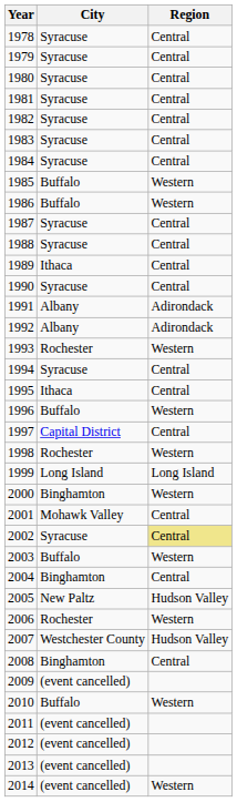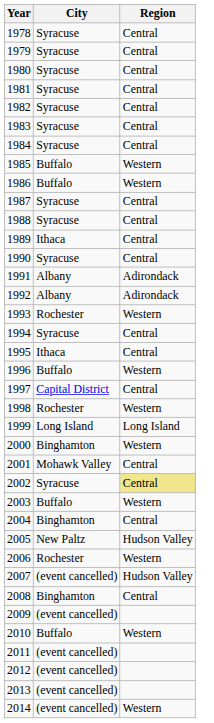 <table class="wikitable">
 <tr>
 <th>Year</th>
 <th>City</th>
 <th>Region</th>
 </tr>
 <tr>
 <td>1978</td>
 <td>Syracuse</td>
 <td>Central</td>
 </tr>
 <tr>
 <td>1979</td>
 <td>Syracuse</td>
 <td>Central</td>
 </tr>
 <tr>
 <td>1980</td>
 <td>Syracuse</td>
 <td>Central</td>
 </tr>
 <tr>
 <td>1981</td>
 <td>Syracuse</td>
 <td>Central</td>
 </tr>
 <tr>
 <td>1982</td>
 <td>Syracuse</td>
 <td>Central</td>
 </tr>
 <tr>
 <td>1983</td>
 <td>Syracuse</td>
 <td>Central</td>
 </tr>
 <tr>
 <td>1984</td>
 <td>Syracuse</td>
 <td>Central</td>
 </tr>
 <tr>
 <td>1985</td>
 <td>Buffalo</td>
 <td>Western</td>
 </tr>
 <tr>
 <td>1986</td>
 <td>Buffalo</td>
 <td>Western</td>
 </tr>
 <tr>
 <td>1987</td>
 <td>Syracuse</td>
 <td>Central</td>
 </tr>
 <tr>
 <td>1988</td>
 <td>Syracuse</td>
 <td>Central</td>
 </tr>
 <tr>
 <td>1989</td>
 <td>Ithaca</td>
 <td>Central</td>
 </tr>
 <tr>
 <td>1990</td>
 <td>Syracuse</td>
 <td>Central</td>
 </tr>
 <tr>
 <td>1991</td>
 <td>Albany</td>
 <td>Adirondack</td>
 </tr>
 <tr>
 <td>1992</td>
 <td>Albany</td>
 <td>Adirondack</td>
 </tr>
 <tr>
 <td>1993</td>
 <td>Rochester</td>
 <td>Western</td>
 </tr>
 <tr>
 <td>1994</td>
 <td>Syracuse</td>
 <td>Central</td>
 </tr>
 <tr>
 <td>1995</td>
 <td>Ithaca</td>
 <td>Central</td>
 </tr>
 <tr>
 <td>1996</td>
 <td>Buffalo</td>
 <td>Western</td>
 </tr>
 <tr>
 <td>1997</td>
 <td><a href='#'>Capital District</a></td>
 <td>Central</td>
 </tr>
 <tr>
 <td>1998</td>
 <td>Rochester</td>
 <td>Western</td>
 </tr>
 <tr>
 <td>1999</td>
 <td>Long Island</td>
 <td>Long Island</td>
 </tr>
 <tr>
 <td>2000</td>
 <td>Binghamton</td>
 <td>Western</td>
 </tr>
 <tr>
 <td>2001</td>
 <td>Mohawk Valley</td>
 <td>Central</td>
 </tr>
 <tr>
 <td>2002</td>
 <td>Syracuse</td>
 <td style="background: khaki;">Central</td>
 </tr>
 <tr>
 <td>2003</td>
 <td>Buffalo</td>
 <td>Western</td>
 </tr>
 <tr>
 <td>2004</td>
 <td>Binghamton</td>
 <td>Central</td>
 </tr>
 <tr>
 <td>2005</td>
 <td>New Paltz</td>
 <td>Hudson Valley</td>
 </tr>
 <tr>
 <td>2006</td>
 <td>Rochester</td>
 <td>Western</td>
 </tr>
 <tr>
 <td>2007</td>
-<td>Westchester County</td>
+<td>(event cancelled)</td>
 <td>Hudson Valley</td>
 </tr>
 <tr>
 <td>2008</td>
 <td>Binghamton</td>
 <td>Central</td>
 </tr>
 <tr>
 <td>2009</td>
 <td>(event cancelled)</td>
 <td></td>
 </tr>
 <tr>
 <td>2010</td>
 <td>Buffalo</td>
 <td>Western</td>
 </tr>
 <tr>
 <td>2011</td>
 <td>(event cancelled)</td>
 <td></td>
 </tr>
 <tr>
 <td>2012</td>
 <td>(event cancelled)</td>
 <td></td>
 </tr>
 <tr>
 <td>2013</td>
 <td>(event cancelled)</td>
 <td></td>
 </tr>
 <tr>
 <td>2014</td>
 <td>(event cancelled)</td>
 <td>Western</td>
 </tr>
 </table>
